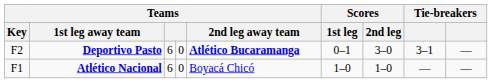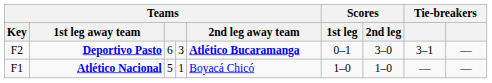 <table class="wikitable" style="text-align: center;">
 <tr>
 <th colspan=5>Teams</th>
 <th colspan=2>Scores</th>
 <th colspan=2>Tie-breakers</th>
 </tr>
 <tr>
 <th width="5">Key</th>
 <th width="180">1st leg away team</th>
 <th colspan=2></th>
 <th width="180">2nd leg away team</th>
 <th width="50">1st leg</th>
 <th width="50">2nd leg</th>
 <th width="50"></th>
 <th width="50"></th>
 </tr>
 <tr>
 <td align=center>F2</td>
 <td align=right><strong><a href='#'>Deportivo Pasto</a></strong></td>
 <td>6</td>
-<td>0</td>
+<td>3</td>
 <td align=left><strong><a href='#'>Atlético Bucaramanga</a></strong></td>
 <td>0–1</td>
 <td>3–0</td>
 <td>3–1</td>
 <td>—</td>
 </tr>
 <tr>
 <td align=center>F1</td>
 <td align=right><strong><a href='#'>Atlético Nacional</a></strong></td>
-<td>6</td>
-<td>0</td>
+<td>5</td>
+<td>1</td>
 <td align=left><a href='#'>Boyacá Chicó</a></td>
 <td>1–0</td>
 <td>1–0</td>
 <td>—</td>
 <td>—</td>
 </tr>
 </table>
